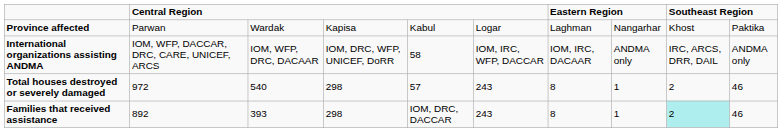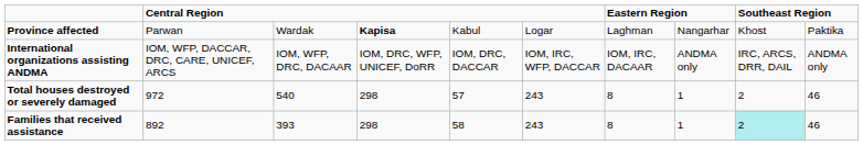 <table class="wikitable">
 <tr>
 <td></td>
 <td colspan="5"><strong>Central Region</strong></td>
 <td colspan="2"><strong>Eastern Region</strong></td>
 <td colspan="2"><strong>Southeast Region</strong></td>
 </tr>
 <tr>
 <td><strong>Province affected</strong></td>
 <td>Parwan</td>
 <td>Wardak</td>
-<td>Kapisa</td>
+<td><strong>Kapisa</strong></td>
 <td>Kabul</td>
 <td>Logar</td>
 <td>Laghman</td>
 <td>Nangarhar</td>
 <td>Khost</td>
 <td>Paktika</td>
 </tr>
 <tr>
 <td><strong>International organizations assisting ANDMA</strong></td>
 <td>IOM, WFP,  DACCAR, DRC, CARE, UNICEF, ARCS</td>
 <td>IOM, WFP, DRC,  DACAAR</td>
 <td>IOM, DRC, WFP, UNICEF, DoRR</td>
-<td>58</td>
+<td>IOM, DRC, DACCAR</td>
 <td>IOM, IRC, WFP, DACCAR</td>
 <td>IOM, IRC, DACAAR</td>
 <td>ANDMA only</td>
 <td>IRC, ARCS, DRR, DAIL</td>
 <td>ANDMA only</td>
 </tr>
 <tr>
 <td><strong>Total houses destroyed or severely damaged</strong></td>
 <td>972</td>
 <td>540</td>
 <td>298</td>
 <td>57</td>
 <td>243</td>
 <td>8</td>
 <td>1</td>
 <td>2</td>
 <td>46</td>
 </tr>
 <tr>
 <td><strong>Families that received assistance</strong></td>
 <td>892</td>
 <td>393</td>
 <td>298</td>
-<td>IOM, DRC, DACCAR</td>
+<td>58</td>
 <td>243</td>
 <td>8</td>
 <td>1</td>
 <td style="background: paleturquoise;">2</td>
 <td>46</td>
 </tr>
 </table>
